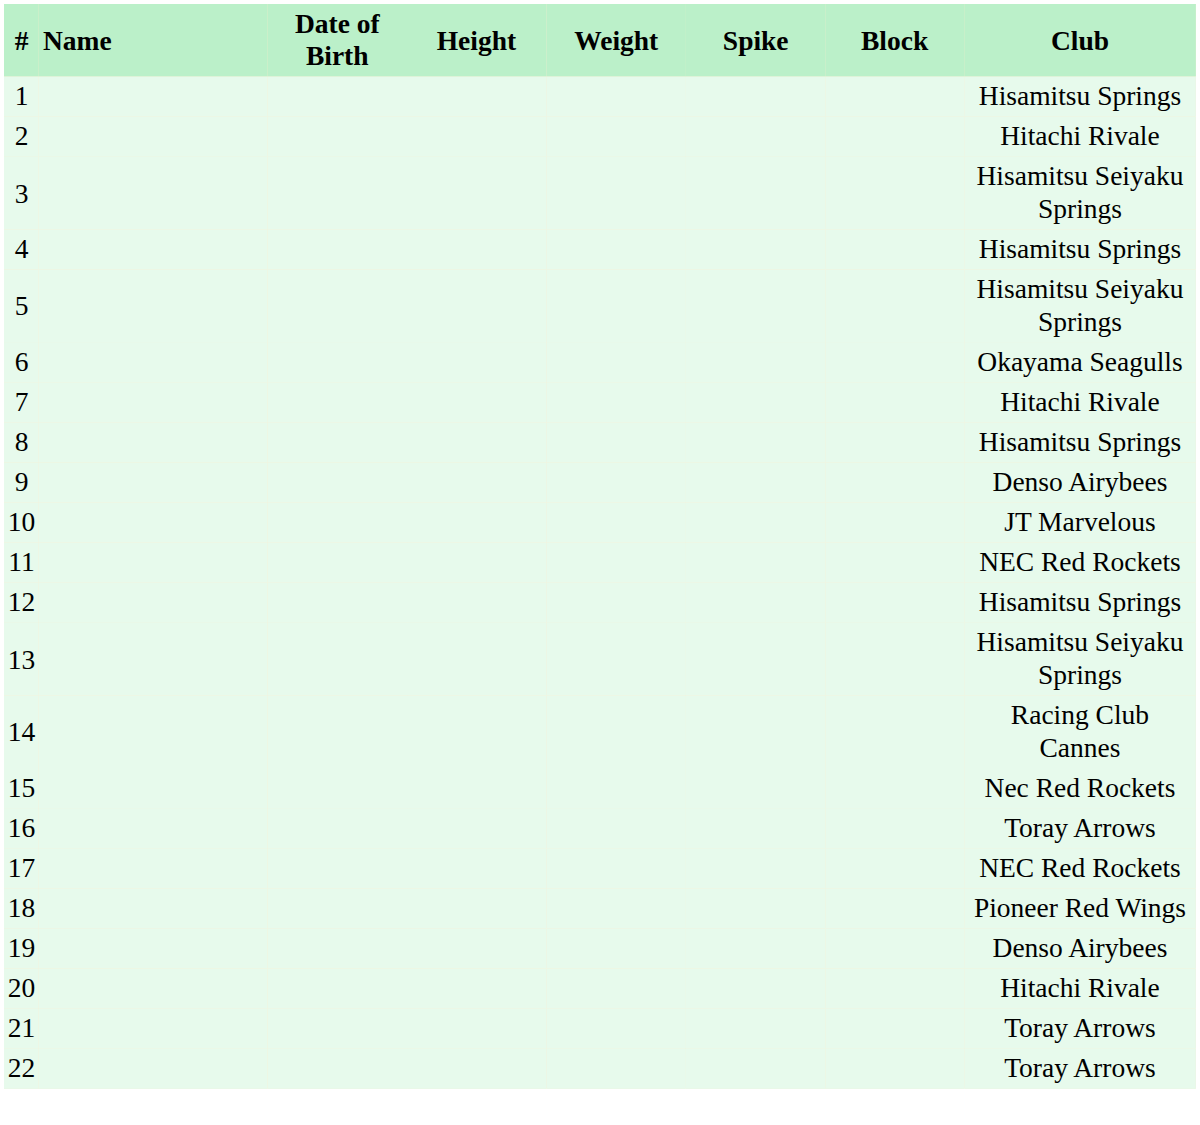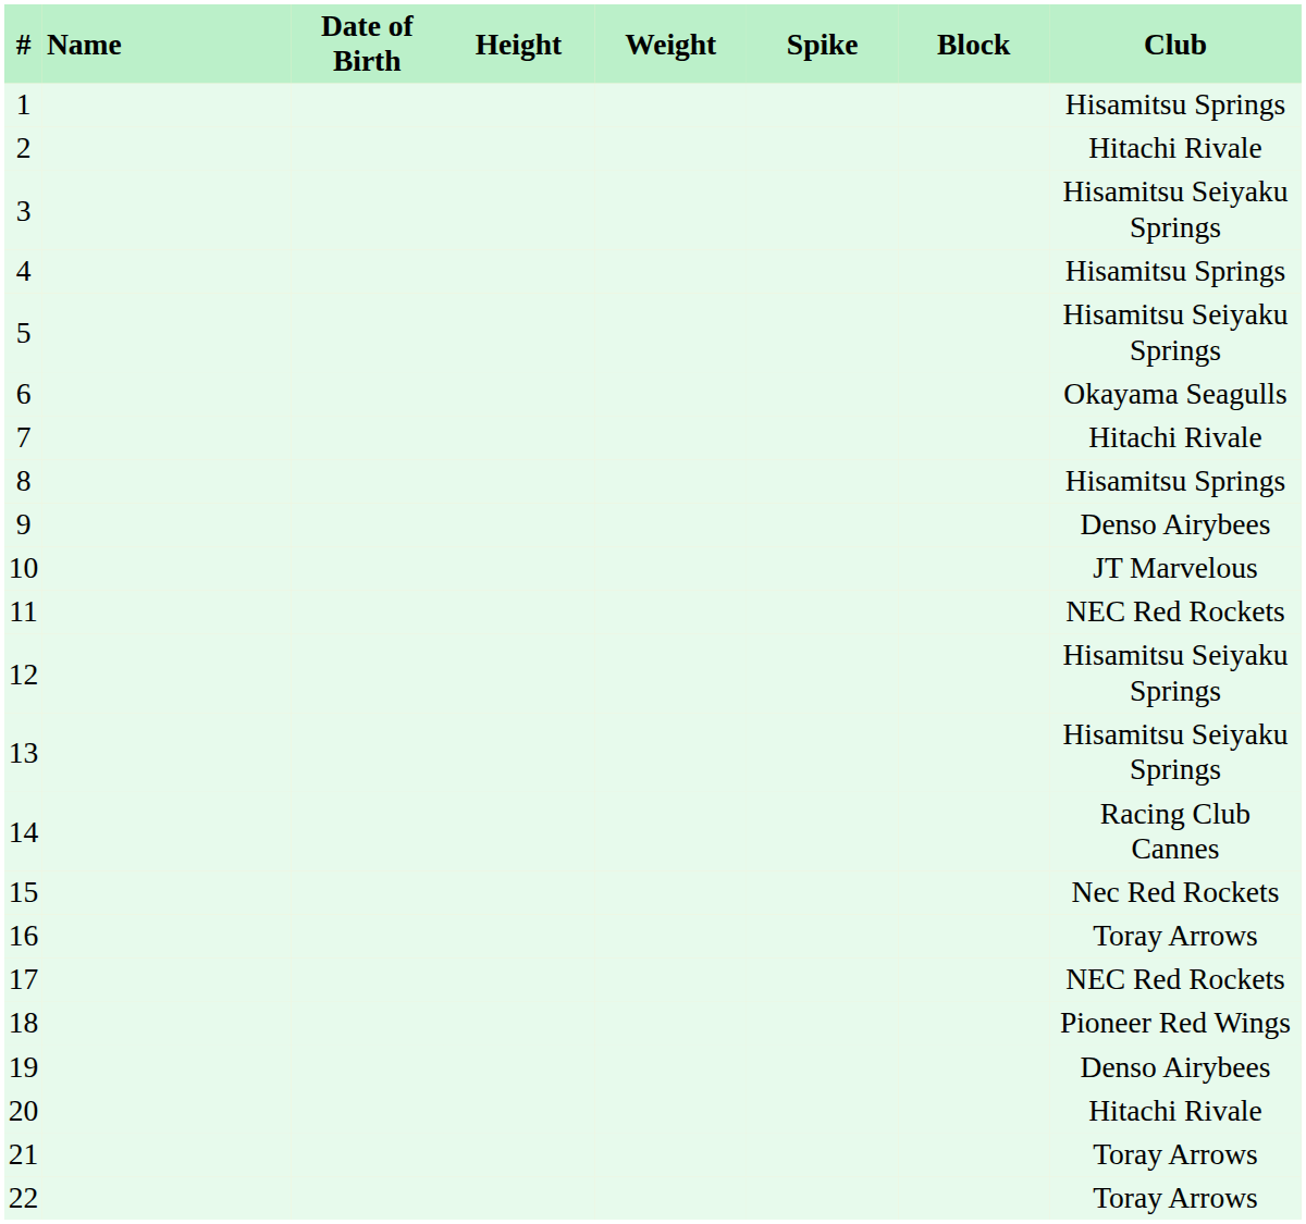 <table border=0 cellpadding=2 cellspacing=0  |- bgcolor=#FFECCE style="text-align:center; font-size:90%; width:100%">
 <tr bgcolor=#BBF0C9>
 <th>#</th>
 <th align=left width=20%>Name</th>
 <th width=12%>Date of Birth</th>
 <th width=12%>Height</th>
 <th width=12%>Weight</th>
 <th width=12%>Spike</th>
 <th width=12%>Block</th>
 <th width=20%>Club</th>
 </tr>
 <tr bgcolor=#E7FAEC>
 <td>1</td>
 <td align=left></td>
 <td align=right></td>
 <td></td>
 <td></td>
 <td></td>
 <td></td>
 <td>Hisamitsu Springs</td>
 </tr>
 <tr bgcolor=#E7FAEC>
 <td>2</td>
 <td align=left></td>
 <td align=right></td>
 <td></td>
 <td></td>
 <td></td>
 <td></td>
 <td>Hitachi Rivale</td>
 </tr>
 <tr bgcolor=#E7FAEC>
 <td>3</td>
 <td align=left></td>
 <td align=right></td>
 <td></td>
 <td></td>
 <td></td>
 <td></td>
 <td>Hisamitsu Seiyaku Springs</td>
 </tr>
 <tr bgcolor=#E7FAEC>
 <td>4</td>
 <td align=left></td>
 <td align=right></td>
 <td></td>
 <td></td>
 <td></td>
 <td></td>
 <td>Hisamitsu Springs</td>
 </tr>
 <tr bgcolor=#E7FAEC>
 <td>5</td>
 <td align=left></td>
 <td align=right></td>
 <td></td>
 <td></td>
 <td></td>
 <td></td>
 <td>Hisamitsu Seiyaku Springs</td>
 </tr>
 <tr bgcolor=#E7FAEC>
 <td>6</td>
 <td align=left></td>
 <td align=right></td>
 <td></td>
 <td></td>
 <td></td>
 <td></td>
 <td>Okayama Seagulls</td>
 </tr>
 <tr bgcolor=#E7FAEC>
 <td>7</td>
 <td align=left></td>
 <td align=right></td>
 <td></td>
 <td></td>
 <td></td>
 <td></td>
 <td>Hitachi Rivale</td>
 </tr>
 <tr bgcolor=#E7FAEC>
 <td>8</td>
 <td align=left></td>
 <td align=right></td>
 <td></td>
 <td></td>
 <td></td>
 <td></td>
 <td>Hisamitsu Springs</td>
 </tr>
 <tr bgcolor=#E7FAEC>
 <td>9</td>
 <td align=left></td>
 <td align=right></td>
 <td></td>
 <td></td>
 <td></td>
 <td></td>
 <td>Denso Airybees</td>
 </tr>
 <tr bgcolor=#E7FAEC>
 <td>10</td>
 <td align=left></td>
 <td align=right></td>
 <td></td>
 <td></td>
 <td></td>
 <td></td>
 <td>JT Marvelous</td>
 </tr>
 <tr bgcolor=#E7FAEC>
 <td>11</td>
 <td align=left></td>
 <td align=right></td>
 <td></td>
 <td></td>
 <td></td>
 <td></td>
 <td>NEC Red Rockets</td>
 </tr>
 <tr bgcolor=#E7FAEC>
 <td>12</td>
 <td align=left></td>
 <td align=right></td>
 <td></td>
 <td></td>
 <td></td>
 <td></td>
-<td>Hisamitsu Springs</td>
+<td>Hisamitsu Seiyaku Springs</td>
 </tr>
 <tr bgcolor=#E7FAEC>
 <td>13</td>
 <td align=left></td>
 <td align=right></td>
 <td></td>
 <td></td>
 <td></td>
 <td></td>
 <td>Hisamitsu Seiyaku Springs</td>
 </tr>
 <tr bgcolor=#E7FAEC>
 <td>14</td>
 <td align=left></td>
 <td align=right></td>
 <td></td>
 <td></td>
 <td></td>
 <td></td>
 <td>Racing Club Cannes</td>
 </tr>
 <tr bgcolor=#E7FAEC>
 <td>15</td>
 <td align=left></td>
 <td align=right></td>
 <td></td>
 <td></td>
 <td></td>
 <td></td>
 <td>Nec Red Rockets</td>
 </tr>
 <tr bgcolor=#E7FAEC>
 <td>16</td>
 <td align=left></td>
 <td align=right></td>
 <td></td>
 <td></td>
 <td></td>
 <td></td>
 <td>Toray Arrows</td>
 </tr>
 <tr bgcolor=#E7FAEC>
 <td>17</td>
 <td align=left></td>
 <td align=right></td>
 <td></td>
 <td></td>
 <td></td>
 <td></td>
 <td>NEC Red Rockets</td>
 </tr>
 <tr bgcolor=#E7FAEC>
 <td>18</td>
 <td align=left></td>
 <td align=right></td>
 <td></td>
 <td></td>
 <td></td>
 <td></td>
 <td>Pioneer Red Wings</td>
 </tr>
 <tr bgcolor=#E7FAEC>
 <td>19</td>
 <td align=left></td>
 <td align=right></td>
 <td></td>
 <td></td>
 <td></td>
 <td></td>
 <td>Denso Airybees</td>
 </tr>
 <tr bgcolor=#E7FAEC>
 <td>20</td>
 <td align=left></td>
 <td align=right></td>
 <td></td>
 <td></td>
 <td></td>
 <td></td>
 <td>Hitachi Rivale</td>
 </tr>
 <tr bgcolor=#E7FAEC>
 <td>21</td>
 <td align=left></td>
 <td align=right></td>
 <td></td>
 <td></td>
 <td></td>
 <td></td>
 <td>Toray Arrows</td>
 </tr>
 <tr bgcolor=#E7FAEC>
 <td>22</td>
 <td align=left></td>
 <td align=right></td>
 <td></td>
 <td></td>
 <td></td>
 <td></td>
 <td>Toray Arrows</td>
 </tr>
 </table>
